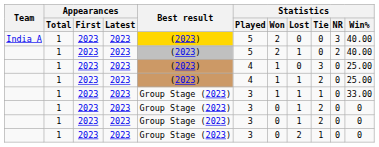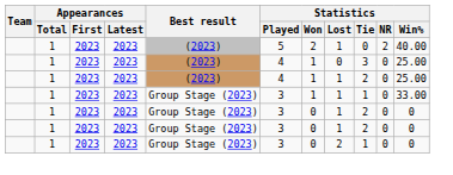 <table class="wikitable" style="text-align: center;">
 <tr>
 <th rowspan="2">Team</th>
 <th colspan="3">Appearances</th>
 <th rowspan="2">Best result</th>
 <th colspan="6">Statistics</th>
 </tr>
 <tr>
 <th>Total</th>
 <th>First</th>
 <th>Latest</th>
 <th>Played</th>
 <th>Won</th>
 <th>Lost</th>
 <th>Tie</th>
 <th>NR</th>
 <th>Win%</th>
-</tr>
-<tr>
-<td> <a href='#'>India A</a></td>
-<td>1</td>
-<td><a href='#'>2023</a></td>
-<td><a href='#'>2023</a></td>
-<td bgcolor="gold"> (<a href='#'>2023</a>)</td>
-<td>5</td>
-<td>2</td>
-<td>0</td>
-<td>0</td>
-<td>3</td>
-<td>40.00</td>
 </tr>
 <tr>
 <td></td>
 <td>1</td>
 <td><a href='#'>2023</a></td>
 <td><a href='#'>2023</a></td>
 <td bgcolor="silver"> (<a href='#'>2023</a>)</td>
 <td>5</td>
 <td>2</td>
 <td>1</td>
 <td>0</td>
 <td>2</td>
 <td>40.00</td>
 </tr>
 <tr>
 <td></td>
 <td>1</td>
 <td><a href='#'>2023</a></td>
 <td><a href='#'>2023</a></td>
 <td bgcolor="#cc9966"> (<a href='#'>2023</a>)</td>
 <td>4</td>
 <td>1</td>
 <td>0</td>
 <td>3</td>
 <td>0</td>
 <td>25.00</td>
 </tr>
 <tr>
 <td></td>
 <td>1</td>
 <td><a href='#'>2023</a></td>
 <td><a href='#'>2023</a></td>
 <td bgcolor="#cc9966"> (<a href='#'>2023</a>)</td>
 <td>4</td>
 <td>1</td>
 <td>1</td>
 <td>2</td>
 <td>0</td>
 <td>25.00</td>
 </tr>
 <tr>
 <td></td>
 <td>1</td>
 <td><a href='#'>2023</a></td>
 <td><a href='#'>2023</a></td>
 <td>Group Stage (<a href='#'>2023</a>)</td>
 <td>3</td>
 <td>1</td>
 <td>1</td>
 <td>1</td>
 <td>0</td>
 <td>33.00</td>
 </tr>
 <tr>
 <td></td>
 <td>1</td>
 <td><a href='#'>2023</a></td>
 <td><a href='#'>2023</a></td>
 <td>Group Stage (<a href='#'>2023</a>)</td>
 <td>3</td>
 <td>0</td>
 <td>1</td>
 <td>2</td>
 <td>0</td>
 <td>0</td>
 </tr>
 <tr>
 <td></td>
 <td>1</td>
 <td><a href='#'>2023</a></td>
 <td><a href='#'>2023</a></td>
 <td>Group Stage (<a href='#'>2023</a>)</td>
 <td>3</td>
 <td>0</td>
 <td>1</td>
 <td>2</td>
 <td>0</td>
 <td>0</td>
 </tr>
 <tr>
 <td></td>
 <td>1</td>
 <td><a href='#'>2023</a></td>
 <td><a href='#'>2023</a></td>
 <td>Group Stage (<a href='#'>2023</a>)</td>
 <td>3</td>
 <td>0</td>
 <td>2</td>
 <td>1</td>
 <td>0</td>
 <td>0</td>
 </tr>
 </table>
